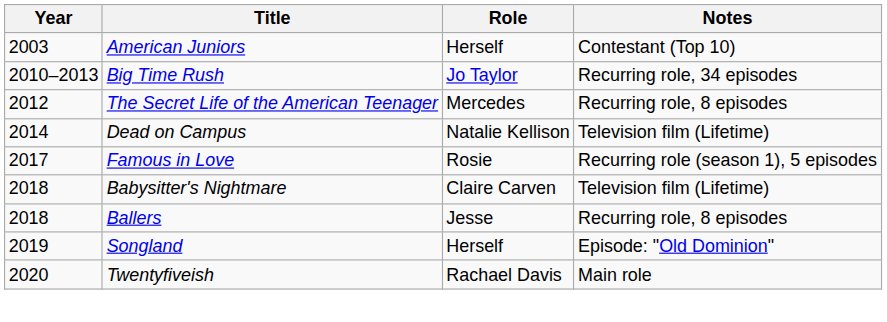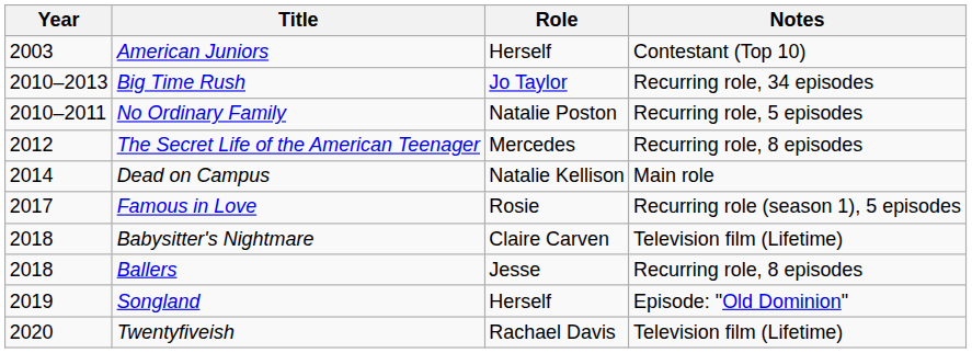 <table class="wikitable sortable">
 <tr>
 <th>Year</th>
 <th>Title</th>
 <th>Role</th>
 <th class="unsortable">Notes</th>
 </tr>
 <tr>
 <td>2003</td>
 <td><em><a href='#'>American Juniors</a></em></td>
 <td>Herself</td>
 <td>Contestant (Top 10)</td>
 </tr>
 <tr>
 <td>2010–2013</td>
 <td><em><a href='#'>Big Time Rush</a></em></td>
 <td><a href='#'>Jo Taylor</a></td>
 <td>Recurring role, 34 episodes</td>
 </tr>
 <tr>
+<td>2010–2011</td>
+<td><em><a href='#'>No Ordinary Family</a></em></td>
+<td>Natalie Poston</td>
+<td>Recurring role, 5 episodes</td>
+</tr>
+<tr>
 <td>2012</td>
 <td><em><a href='#'>The Secret Life of the American Teenager</a></em></td>
 <td>Mercedes</td>
 <td>Recurring role, 8 episodes</td>
 </tr>
 <tr>
 <td>2014</td>
 <td><em>Dead on Campus</em></td>
 <td>Natalie Kellison</td>
-<td>Television film (Lifetime)</td>
+<td>Main role</td>
 </tr>
 <tr>
 <td>2017</td>
 <td><em><a href='#'>Famous in Love</a></em></td>
 <td>Rosie</td>
 <td>Recurring role (season 1), 5 episodes</td>
 </tr>
 <tr>
 <td>2018</td>
 <td><em>Babysitter's Nightmare</em></td>
 <td>Claire Carven</td>
 <td>Television film (Lifetime)</td>
 </tr>
 <tr>
 <td>2018</td>
 <td><em><a href='#'>Ballers</a></em></td>
 <td>Jesse</td>
 <td>Recurring role, 8 episodes</td>
 </tr>
 <tr>
 <td>2019</td>
 <td><em><a href='#'>Songland</a></em></td>
 <td>Herself</td>
 <td>Episode: "<a href='#'>Old Dominion</a>"</td>
 </tr>
 <tr>
 <td>2020</td>
 <td><em>Twentyfiveish</em></td>
 <td>Rachael Davis</td>
-<td>Main role</td>
+<td>Television film (Lifetime)</td>
 </tr>
 </table>
